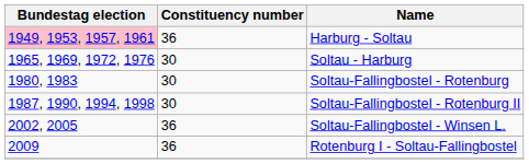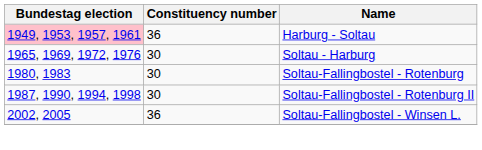 <table class="wikitable sortable">
 <tr>
 <th>Bundestag election</th>
 <th>Constituency number</th>
 <th>Name</th>
 </tr>
 <tr>
 <td style="background: pink;"><a href='#'>1949</a>, <a href='#'>1953</a>, <a href='#'>1957</a>, <a href='#'>1961</a></td>
 <td>36</td>
 <td><a href='#'>Harburg - Soltau</a></td>
 </tr>
 <tr>
 <td><a href='#'>1965</a>, <a href='#'>1969</a>, <a href='#'>1972</a>, <a href='#'>1976</a></td>
 <td>30</td>
 <td><a href='#'>Soltau - Harburg</a></td>
 </tr>
 <tr>
 <td><a href='#'>1980</a>, <a href='#'>1983</a></td>
 <td>30</td>
 <td><a href='#'>Soltau-Fallingbostel - Rotenburg</a></td>
 </tr>
 <tr>
 <td><a href='#'>1987</a>, <a href='#'>1990</a>, <a href='#'>1994</a>, <a href='#'>1998</a></td>
 <td>30</td>
 <td><a href='#'>Soltau-Fallingbostel - Rotenburg II</a></td>
 </tr>
 <tr>
 <td><a href='#'>2002</a>, <a href='#'>2005</a></td>
 <td>36</td>
 <td><a href='#'>Soltau-Fallingbostel - Winsen L.</a></td>
 </tr>
 <tr>
-<td><a href='#'>2009</a></td>
-<td>36</td>
-<td><a href='#'>Rotenburg I - Soltau-Fallingbostel</a></td>
-</tr>
-<tr>
 </tr>
 </table>
